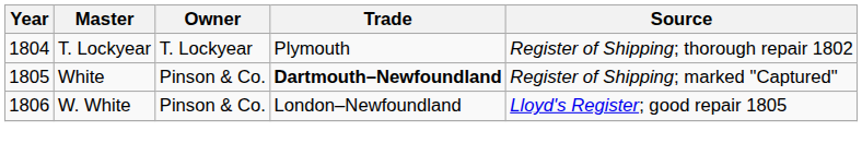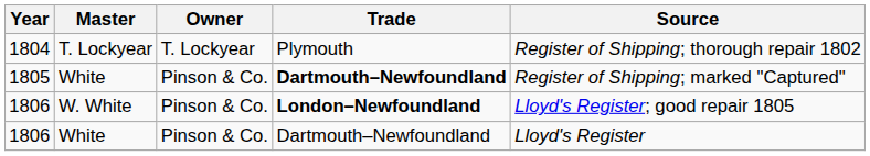 <table class="sortable wikitable">
 <tr>
 <th>Year</th>
 <th>Master</th>
 <th>Owner</th>
 <th>Trade</th>
 <th>Source</th>
 </tr>
 <tr>
 <td>1804</td>
 <td>T. Lockyear</td>
 <td>T. Lockyear</td>
 <td>Plymouth</td>
 <td><em>Register of Shipping</em>; thorough repair 1802</td>
 </tr>
 <tr>
 <td>1805</td>
 <td>White</td>
 <td>Pinson & Co.</td>
 <td><strong>Dartmouth–Newfoundland</strong></td>
 <td><em>Register of Shipping</em>; marked "Captured"</td>
 </tr>
 <tr>
 <td>1806</td>
 <td>W. White</td>
 <td>Pinson & Co.</td>
-<td>London–Newfoundland</td>
+<td><strong>London–Newfoundland</strong></td>
 <td><em><a href='#'>Lloyd's Register</a></em>; good repair 1805</td>
+</tr>
+<tr>
+<td>1806</td>
+<td>White</td>
+<td>Pinson & Co.</td>
+<td>Dartmouth–Newfoundland</td>
+<td><em>Lloyd's Register</em></td>
 </tr>
 <tr>
 </tr>
 </table>
